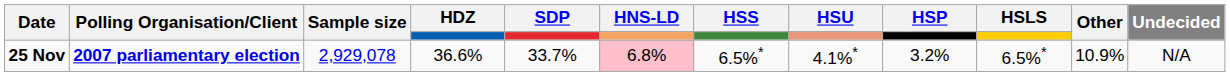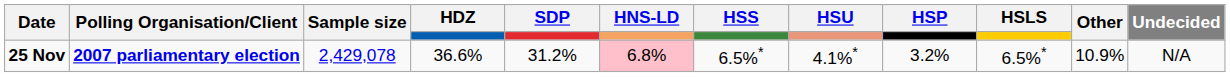 <table class="wikitable" style="text-align:center">
 <tr>
 <th rowspan=2>Date</th>
 <th rowspan=2>Polling Organisation/Client</th>
 <th rowspan=2>Sample size</th>
 <th>HDZ</th>
 <th><a href='#'>SDP</a></th>
 <th><a href='#'>HNS-LD</a></th>
 <th><a href='#'>HSS</a></th>
 <th><a href='#'>HSU</a></th>
 <th><a href='#'>HSP</a></th>
 <th>HSLS</th>
 <th rowspan=2>Other</th>
 <th rowspan="2" style="background:gray; color:white;">Undecided</th>
 </tr>
 <tr>
 <td style="background: #025EB1" width="80px"></td>
 <td style="background: #E32A30" width="80px"></td>
 <td style="background: #F4A460" width="80px"></td>
 <td style="background: #3D863D" width="80px"></td>
 <td style="background: darksalmon" width="80px"></td>
 <td style="background: black" width="80px"></td>
 <td style="background: #FFCD00" width="80px"></td>
 </tr>
 <tr>
 <td><strong>25 Nov</strong></td>
 <td><strong><a href='#'>2007 parliamentary election</a></strong></td>
-<td><a href='#'>2,929,078</a></td>
+<td><a href='#'>2,429,078</a></td>
 <td>36.6%</td>
-<td>33.7%</td>
+<td>31.2%</td>
 <td style="background: pink;">6.8%</td>
 <td>6.5%<sup>*</sup></td>
 <td>4.1%<sup>*</sup></td>
 <td>3.2%</td>
 <td>6.5%<sup>*</sup></td>
 <td>10.9%</td>
 <td>N/A</td>
 </tr>
 </table>
